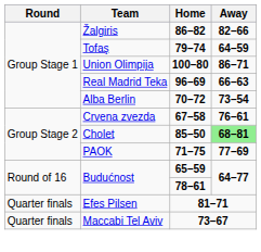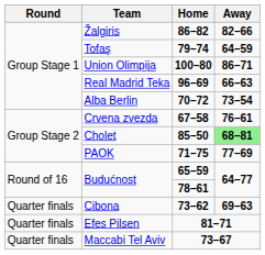 <table class="wikitable" style="text-align: left; font-size:95%">
 <tr bgcolor="#ccccff">
 <th>Round</th>
 <th>Team</th>
 <th>Home</th>
 <th>  Away  </th>
 </tr>
 <tr>
 <td rowspan=5>Group Stage 1</td>
 <td> <a href='#'>Žalgiris</a></td>
 <td align="center"><strong>86–82</strong></td>
 <td align="center"><strong>82–66</strong></td>
 </tr>
 <tr>
 <td> <a href='#'>Tofaş</a></td>
 <td align="center"><strong>79–74</strong></td>
 <td align="center"><strong>64–59</strong></td>
 </tr>
 <tr>
 <td> <a href='#'>Union Olimpija</a></td>
 <td align="center"><strong>100–80</strong></td>
 <td align="center"><strong>86–71</strong></td>
 </tr>
 <tr>
 <td> <a href='#'>Real Madrid Teka</a></td>
 <td align="center"><strong>96–69</strong></td>
 <td align="center"><strong>66–63</strong></td>
 </tr>
 <tr>
 <td> <a href='#'>Alba Berlin</a></td>
 <td align="center"><strong>70–72</strong></td>
 <td align="center"><strong>73–54</strong></td>
 </tr>
 <tr>
 <td rowspan=3>Group Stage 2</td>
 <td> <a href='#'>Crvena zvezda</a> </td>
 <td align="center"><strong>67–58</strong></td>
 <td align="center"><strong>76–61</strong></td>
 </tr>
 <tr>
 <td> <a href='#'>Cholet</a></td>
 <td align="center"><strong>85–50</strong></td>
 <td align="center" style="background: lightgreen;"><strong>68–81</strong></td>
 </tr>
 <tr>
 <td> <a href='#'>PAOK</a></td>
 <td align="center"><strong>71–75</strong></td>
 <td align="center"><strong>77–69</strong></td>
 </tr>
 <tr>
 <td rowspan=2>Round of 16</td>
 <td rowspan=2> <a href='#'>Budućnost</a></td>
 <td align="center"><strong>65–59</strong></td>
 <td rowspan=2 align="center"><strong>64–77</strong></td>
 </tr>
 <tr>
 <td align="center"><strong>78–61</strong></td>
 </tr>
 <tr>
 <td>Quarter finals</td>
+<td> <a href='#'>Cibona</a></td>
+<td align="center"><strong>73–62</strong></td>
+<td align="center"><strong>69–63</strong></td>
+</tr>
+<tr>
+<td>Quarter finals</td>
 <td> <a href='#'>Efes Pilsen</a></td>
 <td colspan=2 align="center"><strong>81–71</strong></td>
 </tr>
 <tr>
 <td>Quarter finals</td>
 <td> <a href='#'>Maccabi Tel Aviv</a></td>
 <td colspan=2 align="center"><strong>73–67</strong></td>
 </tr>
 </table>
